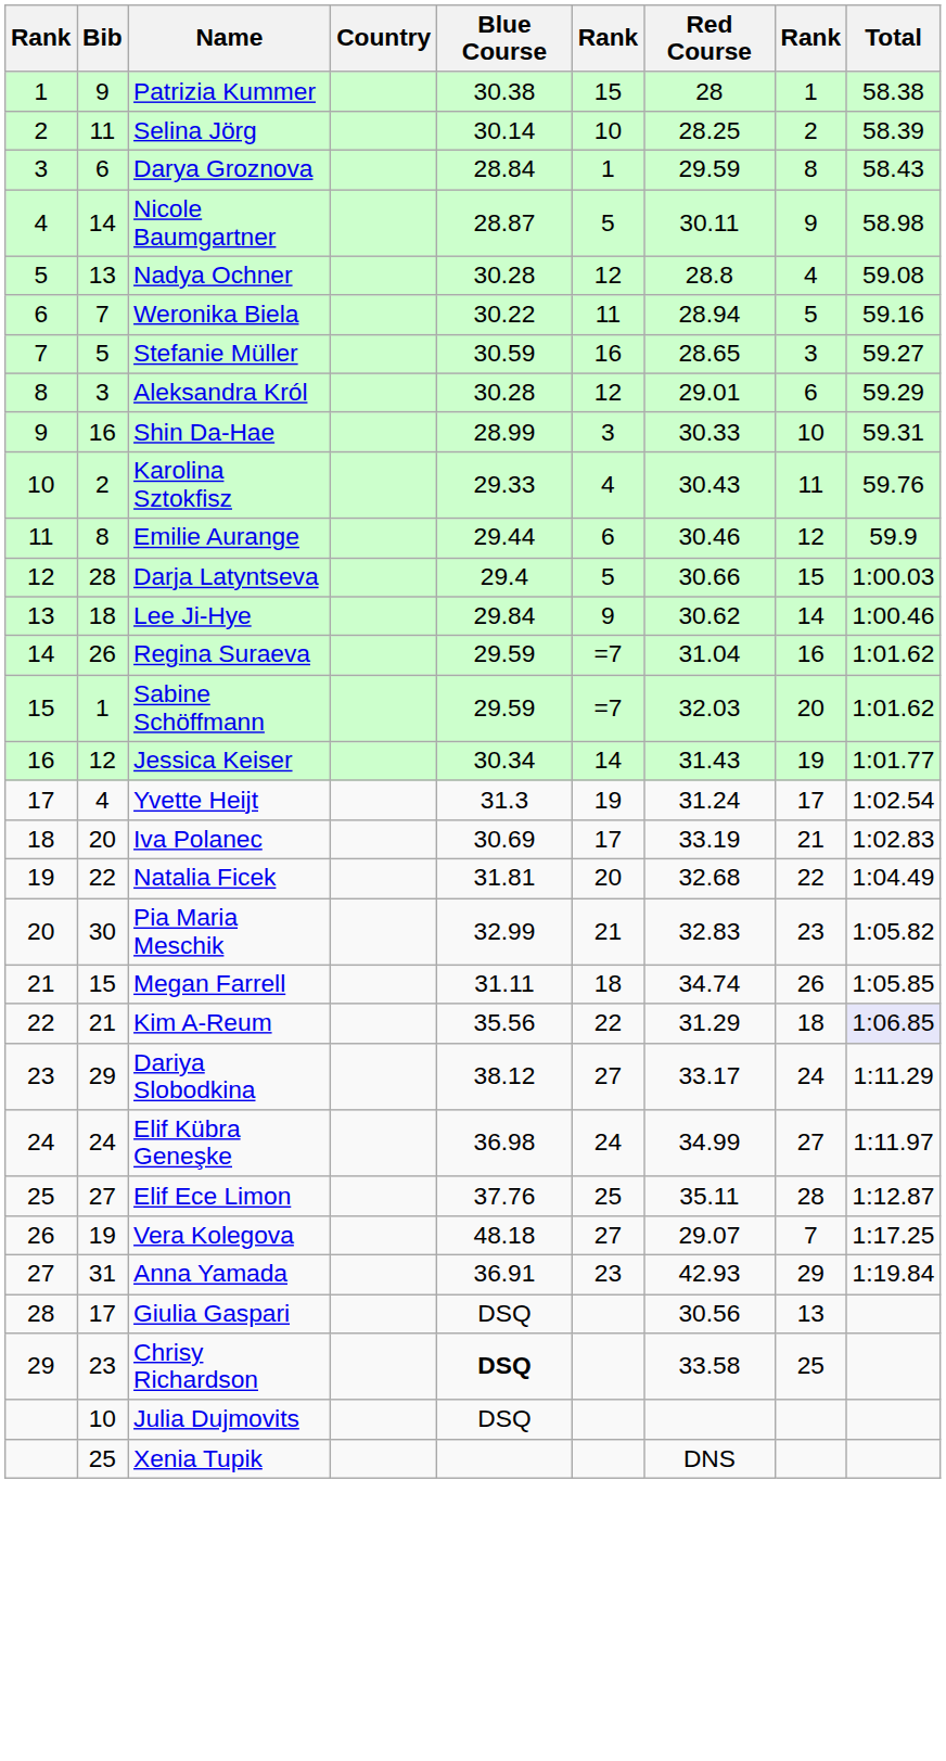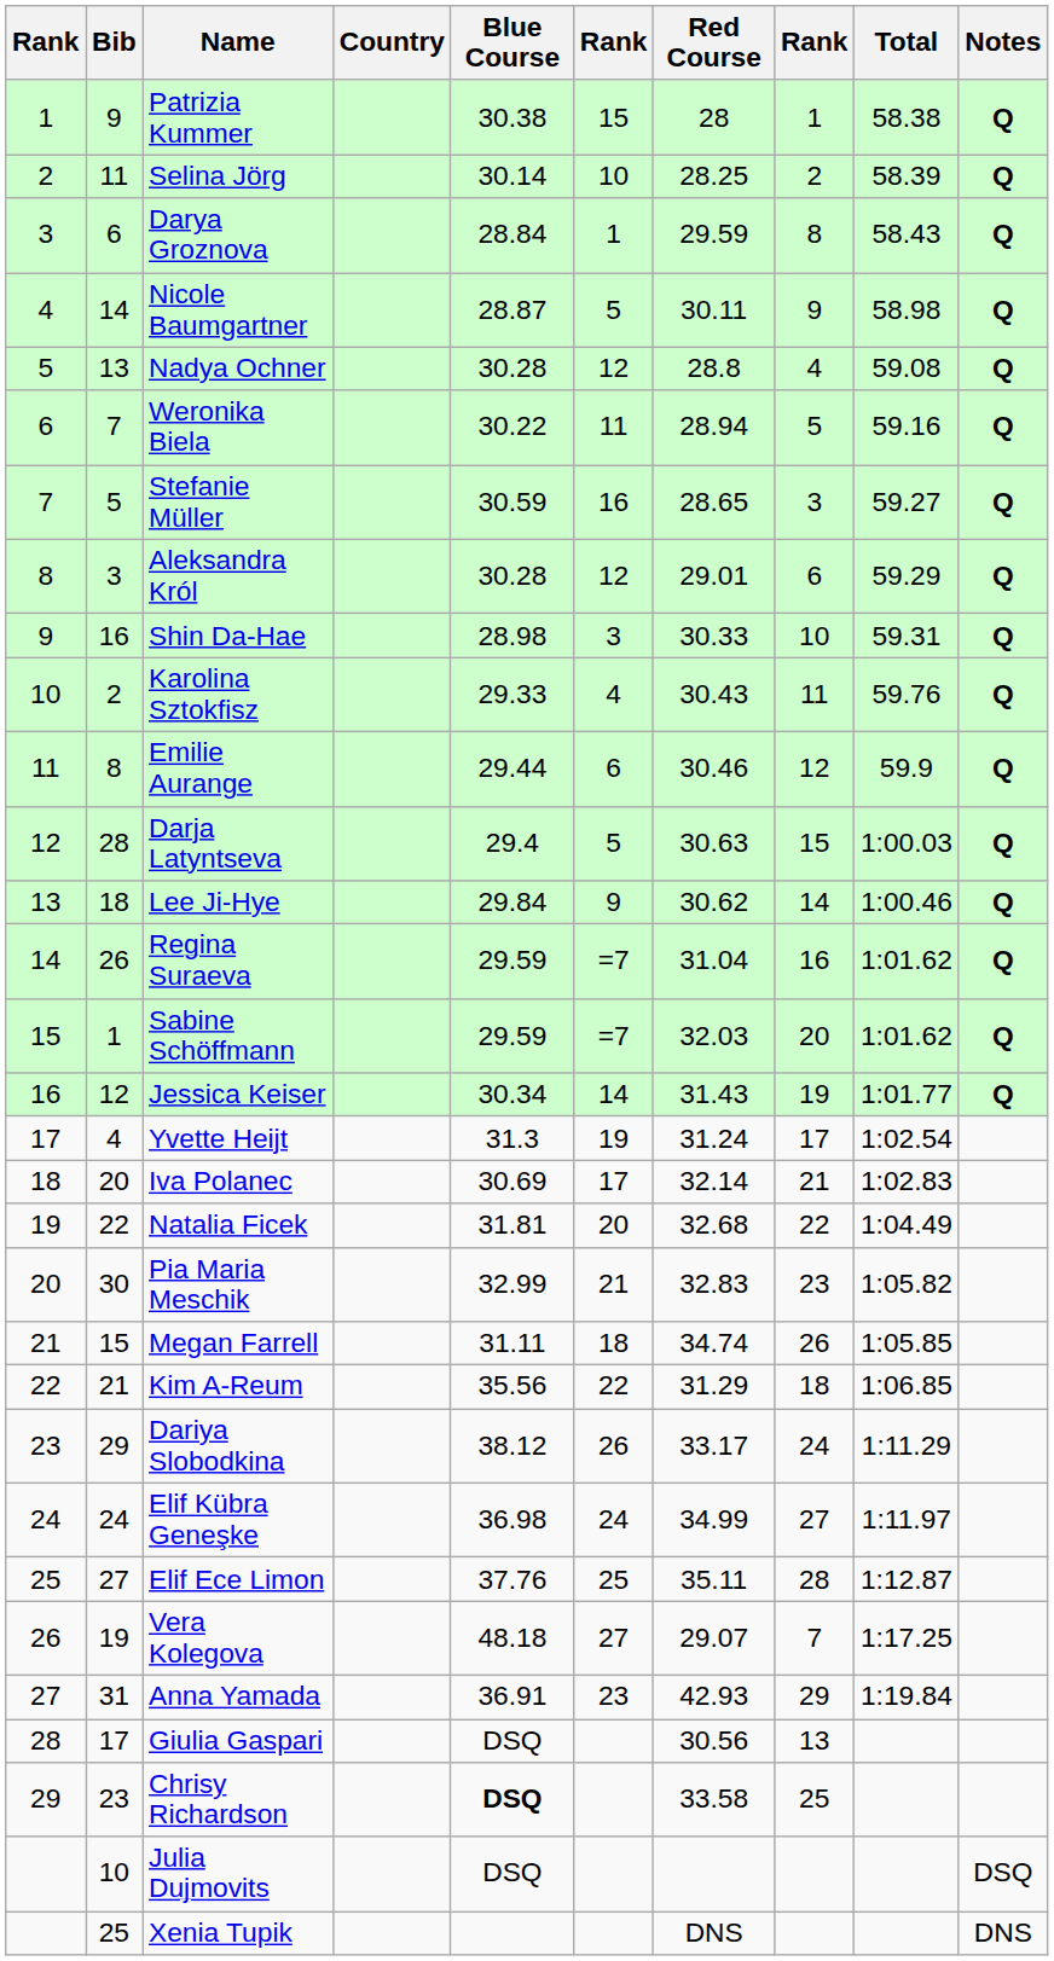 <table class="wikitable sortable" style="text-align:center">
 <tr>
 <th>Rank</th>
 <th>Bib</th>
 <th>Name</th>
 <th>Country</th>
 <th>Blue Course</th>
 <th>Rank</th>
 <th>Red Course</th>
 <th>Rank</th>
 <th>Total</th>
+<th>Notes</th>
 </tr>
 <tr bgcolor=ccffcc>
 <td>1</td>
 <td>9</td>
 <td align=left><a href='#'>Patrizia Kummer</a></td>
 <td align=left></td>
 <td>30.38</td>
 <td>15</td>
 <td>28</td>
 <td>1</td>
 <td>58.38</td>
+<td><strong>Q</strong></td>
 </tr>
 <tr bgcolor=ccffcc>
 <td>2</td>
 <td>11</td>
 <td align=left><a href='#'>Selina Jörg</a></td>
 <td align=left></td>
 <td>30.14</td>
 <td>10</td>
 <td>28.25</td>
 <td>2</td>
 <td>58.39</td>
+<td><strong>Q</strong></td>
 </tr>
 <tr bgcolor=ccffcc>
 <td>3</td>
 <td>6</td>
 <td align=left><a href='#'>Darya Groznova</a></td>
 <td align=left></td>
 <td>28.84</td>
 <td>1</td>
 <td>29.59</td>
 <td>8</td>
 <td>58.43</td>
+<td><strong>Q</strong></td>
 </tr>
 <tr bgcolor=ccffcc>
 <td>4</td>
 <td>14</td>
 <td align=left><a href='#'>Nicole Baumgartner</a></td>
 <td align=left></td>
 <td>28.87</td>
 <td>5</td>
 <td>30.11</td>
 <td>9</td>
 <td>58.98</td>
+<td><strong>Q</strong></td>
 </tr>
 <tr bgcolor=ccffcc>
 <td>5</td>
 <td>13</td>
 <td align=left><a href='#'>Nadya Ochner</a></td>
 <td align=left></td>
 <td>30.28</td>
 <td>12</td>
 <td>28.8</td>
 <td>4</td>
 <td>59.08</td>
+<td><strong>Q</strong></td>
 </tr>
 <tr bgcolor=ccffcc>
 <td>6</td>
 <td>7</td>
 <td align=left><a href='#'>Weronika Biela</a></td>
 <td align=left></td>
 <td>30.22</td>
 <td>11</td>
 <td>28.94</td>
 <td>5</td>
 <td>59.16</td>
+<td><strong>Q</strong></td>
 </tr>
 <tr bgcolor=ccffcc>
 <td>7</td>
 <td>5</td>
 <td align=left><a href='#'>Stefanie Müller</a></td>
 <td align=left></td>
 <td>30.59</td>
 <td>16</td>
 <td>28.65</td>
 <td>3</td>
 <td>59.27</td>
+<td><strong>Q</strong></td>
 </tr>
 <tr bgcolor=ccffcc>
 <td>8</td>
 <td>3</td>
 <td align=left><a href='#'>Aleksandra Król</a></td>
 <td align=left></td>
 <td>30.28</td>
 <td>12</td>
 <td>29.01</td>
 <td>6</td>
 <td>59.29</td>
+<td><strong>Q</strong></td>
 </tr>
 <tr bgcolor=ccffcc>
 <td>9</td>
 <td>16</td>
 <td align=left><a href='#'>Shin Da-Hae</a></td>
 <td align=left></td>
-<td>28.99</td>
+<td>28.98</td>
 <td>3</td>
 <td>30.33</td>
 <td>10</td>
 <td>59.31</td>
+<td><strong>Q</strong></td>
 </tr>
 <tr bgcolor=ccffcc>
 <td>10</td>
 <td>2</td>
 <td align=left><a href='#'>Karolina Sztokfisz</a></td>
 <td align=left></td>
 <td>29.33</td>
 <td>4</td>
 <td>30.43</td>
 <td>11</td>
 <td>59.76</td>
+<td><strong>Q</strong></td>
 </tr>
 <tr bgcolor=ccffcc>
 <td>11</td>
 <td>8</td>
 <td align=left><a href='#'>Emilie Aurange</a></td>
 <td align=left></td>
 <td>29.44</td>
 <td>6</td>
 <td>30.46</td>
 <td>12</td>
 <td>59.9</td>
+<td><strong>Q</strong></td>
 </tr>
 <tr bgcolor=ccffcc>
 <td>12</td>
 <td>28</td>
 <td align=left><a href='#'>Darja Latyntseva</a></td>
 <td align=left></td>
 <td>29.4</td>
 <td>5</td>
-<td>30.66</td>
+<td>30.63</td>
 <td>15</td>
 <td>1:00.03</td>
+<td><strong>Q</strong></td>
 </tr>
 <tr bgcolor=ccffcc>
 <td>13</td>
 <td>18</td>
 <td align=left><a href='#'>Lee Ji-Hye</a></td>
 <td align=left></td>
 <td>29.84</td>
 <td>9</td>
 <td>30.62</td>
 <td>14</td>
 <td>1:00.46</td>
+<td><strong>Q</strong></td>
 </tr>
 <tr bgcolor=ccffcc>
 <td>14</td>
 <td>26</td>
 <td align=left><a href='#'>Regina Suraeva</a></td>
 <td align=left></td>
 <td>29.59</td>
 <td>=7</td>
 <td>31.04</td>
 <td>16</td>
 <td>1:01.62</td>
+<td><strong>Q</strong></td>
 </tr>
 <tr bgcolor=ccffcc>
 <td>15</td>
 <td>1</td>
 <td align=left><a href='#'>Sabine Schöffmann</a></td>
 <td align=left></td>
 <td>29.59</td>
 <td>=7</td>
 <td>32.03</td>
 <td>20</td>
 <td>1:01.62</td>
+<td><strong>Q</strong></td>
 </tr>
 <tr bgcolor=ccffcc>
 <td>16</td>
 <td>12</td>
 <td align=left><a href='#'>Jessica Keiser</a></td>
 <td align=left></td>
 <td>30.34</td>
 <td>14</td>
 <td>31.43</td>
 <td>19</td>
 <td>1:01.77</td>
+<td><strong>Q</strong></td>
 </tr>
 <tr>
 <td>17</td>
 <td>4</td>
 <td align=left><a href='#'>Yvette Heijt</a></td>
 <td align=left></td>
 <td>31.3</td>
 <td>19</td>
 <td>31.24</td>
 <td>17</td>
 <td>1:02.54</td>
+<td></td>
 </tr>
 <tr>
 <td>18</td>
 <td>20</td>
 <td align=left><a href='#'>Iva Polanec</a></td>
 <td align=left></td>
 <td>30.69</td>
 <td>17</td>
-<td>33.19</td>
+<td>32.14</td>
 <td>21</td>
 <td>1:02.83</td>
+<td></td>
 </tr>
 <tr>
 <td>19</td>
 <td>22</td>
 <td align=left><a href='#'>Natalia Ficek</a></td>
 <td align=left></td>
 <td>31.81</td>
 <td>20</td>
 <td>32.68</td>
 <td>22</td>
 <td>1:04.49</td>
+<td></td>
 </tr>
 <tr>
 <td>20</td>
 <td>30</td>
 <td align=left><a href='#'>Pia Maria Meschik</a></td>
 <td align=left></td>
 <td>32.99</td>
 <td>21</td>
 <td>32.83</td>
 <td>23</td>
 <td>1:05.82</td>
+<td></td>
 </tr>
 <tr>
 <td>21</td>
 <td>15</td>
 <td align=left><a href='#'>Megan Farrell</a></td>
 <td align=left></td>
 <td>31.11</td>
 <td>18</td>
 <td>34.74</td>
 <td>26</td>
 <td>1:05.85</td>
+<td></td>
 </tr>
 <tr>
 <td>22</td>
 <td>21</td>
 <td align=left><a href='#'>Kim A-Reum</a></td>
 <td align=left></td>
 <td>35.56</td>
 <td>22</td>
 <td>31.29</td>
 <td>18</td>
-<td style="background: lavender;">1:06.85</td>
+<td>1:06.85</td>
+<td></td>
 </tr>
 <tr>
 <td>23</td>
 <td>29</td>
 <td align=left><a href='#'>Dariya Slobodkina</a></td>
 <td align=left></td>
 <td>38.12</td>
-<td>27</td>
+<td>26</td>
 <td>33.17</td>
 <td>24</td>
 <td>1:11.29</td>
+<td></td>
 </tr>
 <tr>
 <td>24</td>
 <td>24</td>
 <td align=left><a href='#'>Elif Kübra Geneşke</a></td>
 <td align=left></td>
 <td>36.98</td>
 <td>24</td>
 <td>34.99</td>
 <td>27</td>
 <td>1:11.97</td>
+<td></td>
 </tr>
 <tr>
 <td>25</td>
 <td>27</td>
 <td align=left><a href='#'>Elif Ece Limon</a></td>
 <td align=left></td>
 <td>37.76</td>
 <td>25</td>
 <td>35.11</td>
 <td>28</td>
 <td>1:12.87</td>
+<td></td>
 </tr>
 <tr>
 <td>26</td>
 <td>19</td>
 <td align=left><a href='#'>Vera Kolegova</a></td>
 <td align=left></td>
 <td>48.18</td>
 <td>27</td>
 <td>29.07</td>
 <td>7</td>
 <td>1:17.25</td>
+<td></td>
 </tr>
 <tr>
 <td>27</td>
 <td>31</td>
 <td align=left><a href='#'>Anna Yamada</a></td>
 <td align=left></td>
 <td>36.91</td>
 <td>23</td>
 <td>42.93</td>
 <td>29</td>
 <td>1:19.84</td>
+<td></td>
 </tr>
 <tr>
 <td>28</td>
 <td>17</td>
 <td align=left><a href='#'>Giulia Gaspari</a></td>
 <td align=left></td>
 <td>DSQ</td>
 <td></td>
 <td>30.56</td>
 <td>13</td>
+<td></td>
 <td></td>
 </tr>
 <tr>
 <td>29</td>
 <td>23</td>
 <td align=left><a href='#'>Chrisy Richardson</a></td>
 <td align=left></td>
 <td><strong>DSQ</strong></td>
 <td></td>
 <td>33.58</td>
 <td>25</td>
 <td></td>
+<td></td>
 </tr>
 <tr>
 <td></td>
 <td>10</td>
 <td align=left><a href='#'>Julia Dujmovits</a></td>
 <td align=left></td>
 <td>DSQ</td>
 <td></td>
 <td></td>
 <td></td>
 <td></td>
+<td>DSQ</td>
 </tr>
 <tr>
 <td></td>
 <td>25</td>
 <td align=left><a href='#'>Xenia Tupik</a></td>
 <td align=left></td>
 <td></td>
 <td></td>
 <td>DNS</td>
 <td></td>
 <td></td>
+<td>DNS</td>
 </tr>
 </table>
